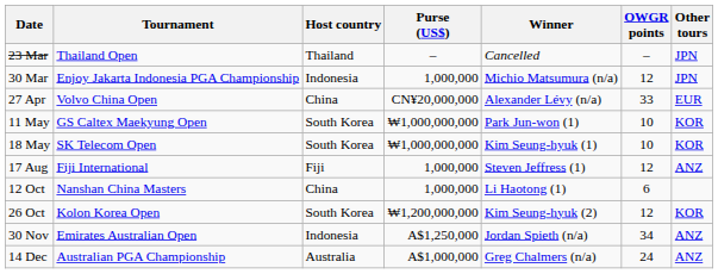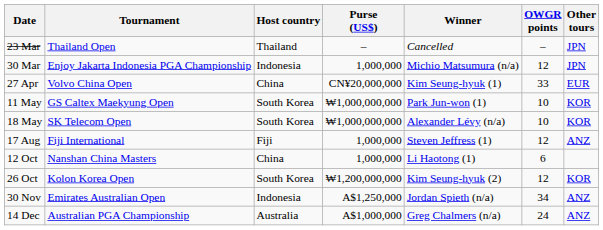 <table class="wikitable" style="font-size:95%">
 <tr>
 <th>Date</th>
 <th>Tournament</th>
 <th>Host country</th>
 <th>Purse<br>(<a href='#'>US$</a>)</th>
 <th>Winner</th>
 <th><a href='#'>OWGR</a><br>points</th>
 <th>Other<br>tours</th>
 </tr>
 <tr>
 <td><s>23 Mar</s></td>
 <td><a href='#'>Thailand Open</a></td>
 <td>Thailand</td>
 <td align=center>–</td>
 <td><em>Cancelled</em></td>
 <td align=center>–</td>
 <td><a href='#'>JPN</a></td>
 </tr>
 <tr>
 <td>30 Mar</td>
 <td><a href='#'>Enjoy Jakarta Indonesia PGA Championship</a></td>
 <td>Indonesia</td>
 <td align=right>1,000,000</td>
 <td> <a href='#'>Michio Matsumura</a> (n/a)</td>
 <td align=center>12</td>
 <td><a href='#'>JPN</a></td>
 </tr>
 <tr>
 <td>27 Apr</td>
 <td><a href='#'>Volvo China Open</a></td>
 <td>China</td>
 <td align=right>CN¥20,000,000</td>
-<td> <a href='#'>Alexander Lévy</a> (n/a)</td>
+<td> <a href='#'>Kim Seung-hyuk</a> (1)</td>
 <td align=center>33</td>
 <td><a href='#'>EUR</a></td>
 </tr>
 <tr>
 <td>11 May</td>
 <td><a href='#'>GS Caltex Maekyung Open</a></td>
 <td>South Korea</td>
 <td align=right>₩1,000,000,000</td>
 <td> <a href='#'>Park Jun-won</a> (1)</td>
 <td align=center>10</td>
 <td><a href='#'>KOR</a></td>
 </tr>
 <tr>
 <td>18 May</td>
 <td><a href='#'>SK Telecom Open</a></td>
 <td>South Korea</td>
 <td align=right>₩1,000,000,000</td>
-<td> <a href='#'>Kim Seung-hyuk</a> (1)</td>
+<td> <a href='#'>Alexander Lévy</a> (n/a)</td>
 <td align=center>10</td>
 <td><a href='#'>KOR</a></td>
 </tr>
 <tr>
 <td>17 Aug</td>
 <td><a href='#'>Fiji International</a></td>
 <td>Fiji</td>
 <td align=right>1,000,000</td>
 <td> <a href='#'>Steven Jeffress</a> (1)</td>
 <td align=center>12</td>
 <td><a href='#'>ANZ</a></td>
 </tr>
 <tr>
 <td>12 Oct</td>
 <td><a href='#'>Nanshan China Masters</a></td>
 <td>China</td>
 <td align=right>1,000,000</td>
 <td> <a href='#'>Li Haotong</a> (1)</td>
 <td align=center>6</td>
 <td></td>
 </tr>
 <tr>
 <td>26 Oct</td>
 <td><a href='#'>Kolon Korea Open</a></td>
 <td>South Korea</td>
 <td align=right>₩1,200,000,000</td>
 <td> <a href='#'>Kim Seung-hyuk</a> (2)</td>
 <td align=center>12</td>
 <td><a href='#'>KOR</a></td>
 </tr>
 <tr>
 <td>30 Nov</td>
 <td><a href='#'>Emirates Australian Open</a></td>
 <td>Indonesia</td>
 <td align=right>A$1,250,000</td>
 <td> <a href='#'>Jordan Spieth</a> (n/a)</td>
 <td align=center>34</td>
 <td><a href='#'>ANZ</a></td>
 </tr>
 <tr>
 <td>14 Dec</td>
 <td><a href='#'>Australian PGA Championship</a></td>
 <td>Australia</td>
 <td align=right>A$1,000,000</td>
 <td> <a href='#'>Greg Chalmers</a> (n/a)</td>
 <td align=center>24</td>
 <td><a href='#'>ANZ</a></td>
 </tr>
 </table>
